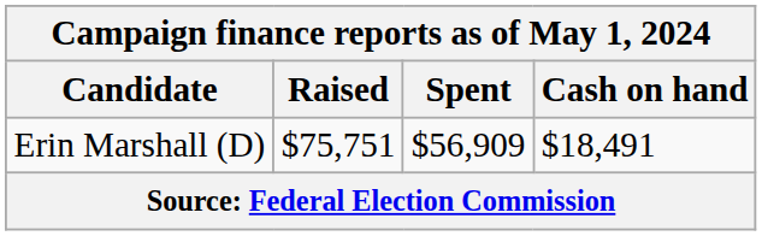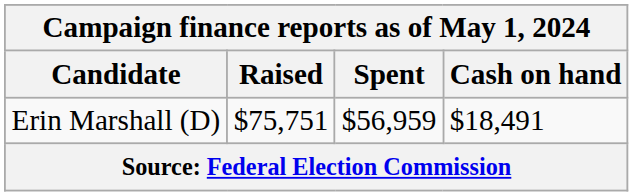 <table class="wikitable sortable">
 <tr>
 <th colspan=4>Campaign finance reports as of May 1, 2024</th>
 </tr>
 <tr style="text-align:center;">
 <th>Candidate</th>
 <th>Raised</th>
 <th>Spent</th>
 <th>Cash on hand</th>
 </tr>
 <tr>
 <td>Erin Marshall (D)</td>
 <td>$75,751</td>
-<td>$56,909</td>
+<td>$56,959</td>
 <td>$18,491</td>
 </tr>
 <tr>
 <th colspan="4"><small>Source: <a href='#'>Federal Election Commission</a></small></th>
 </tr>
 </table>
